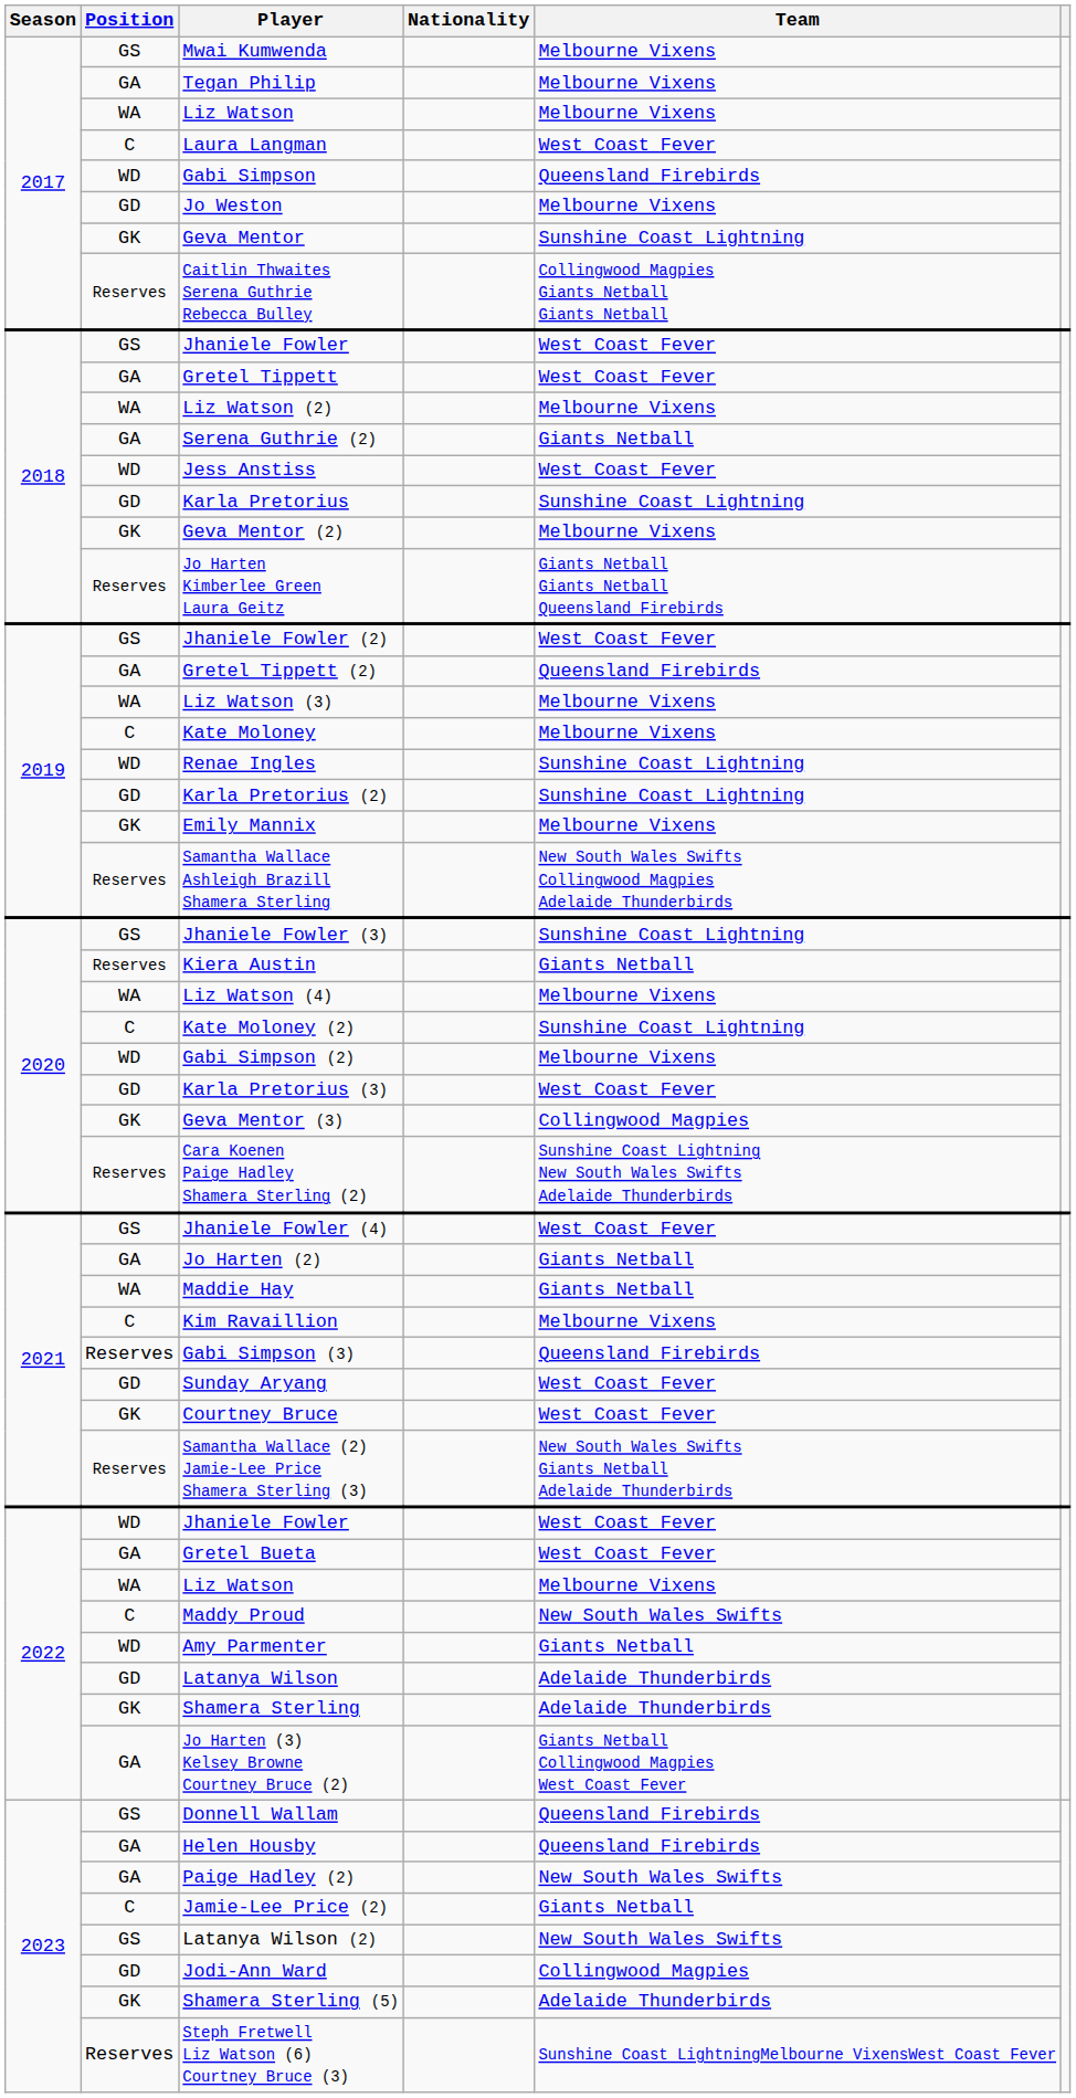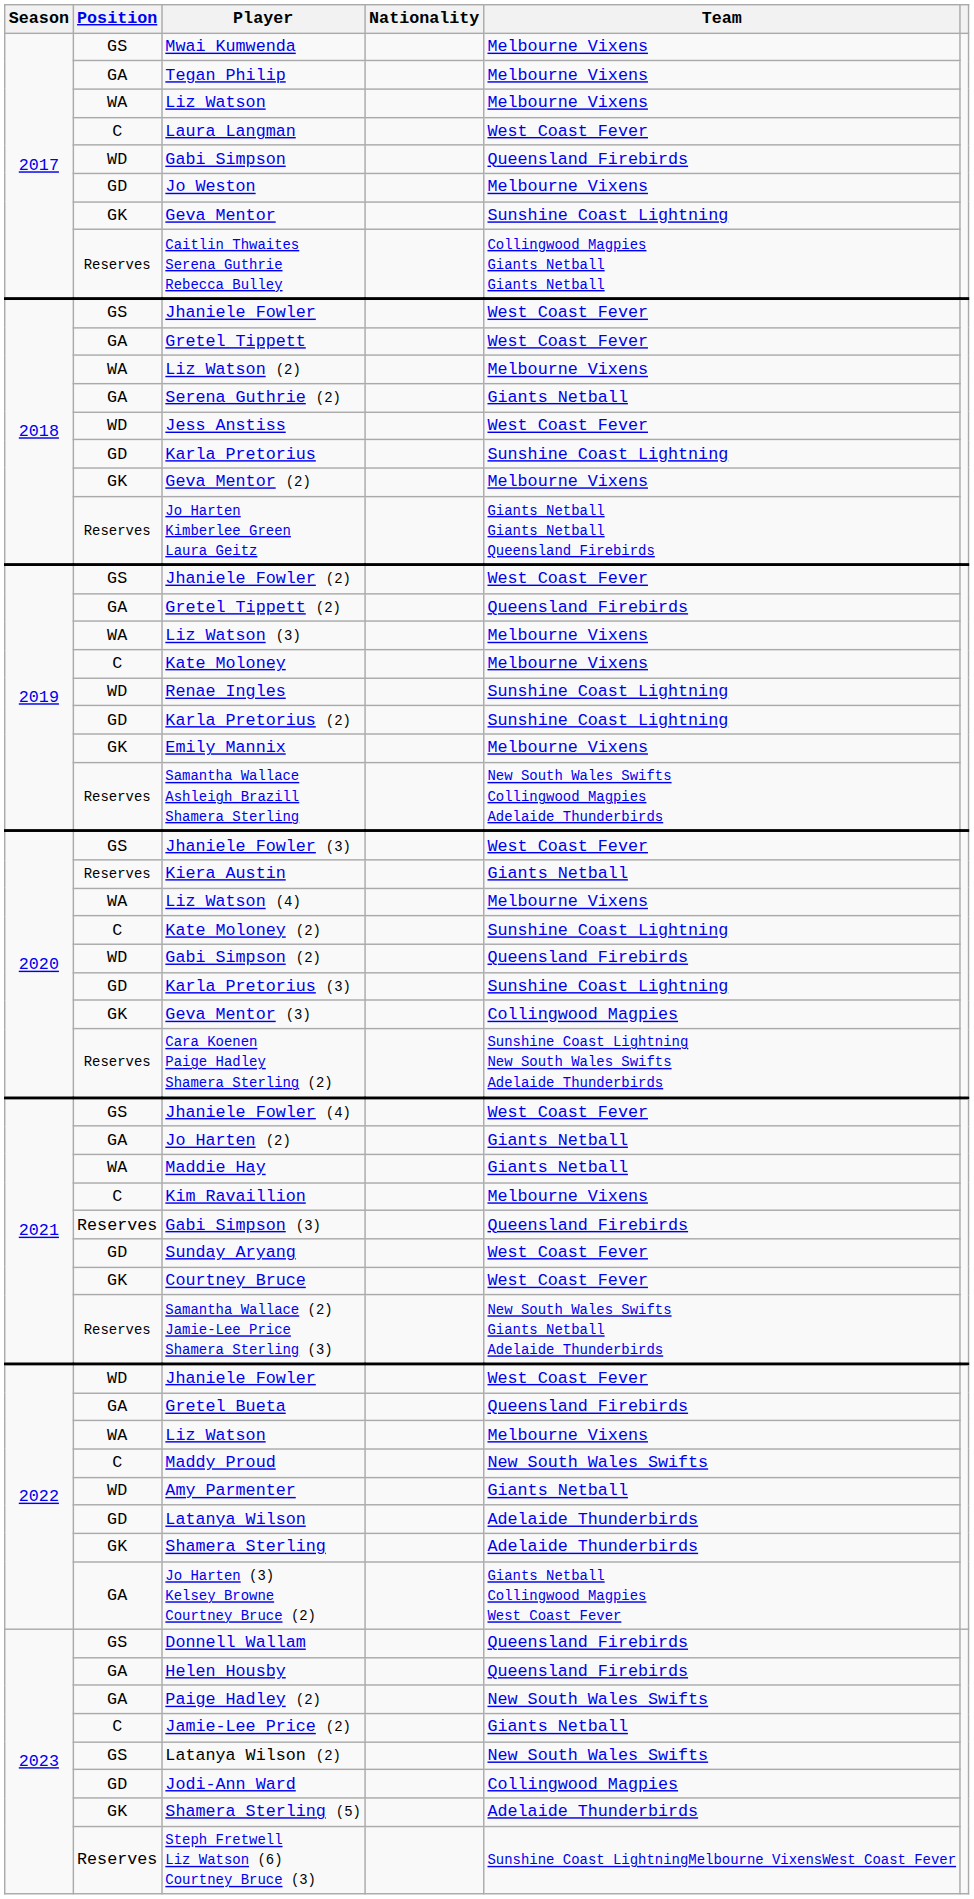 <table class="wikitable sortable mw-collapsible" style="font-size:90%">
 <tr>
 <th>Season</th>
 <th><a href='#'>Position</a></th>
 <th>Player</th>
 <th>Nationality</th>
 <th>Team</th>
 <th></th>
 </tr>
 <tr>
 <td rowspan=8 scope="row" style="text-align: center"><a href='#'>2017</a></td>
 <td style="text-align: center">GS</td>
 <td><a href='#'>Mwai Kumwenda</a></td>
 <td></td>
 <td><a href='#'>Melbourne Vixens</a></td>
 <td rowspan=8 scope="row" style="text-align: center"></td>
 </tr>
 <tr>
 <td style="text-align: center">GA</td>
 <td><a href='#'>Tegan Philip</a></td>
 <td></td>
 <td><a href='#'>Melbourne Vixens</a></td>
 </tr>
 <tr>
 <td style="text-align: center">WA</td>
 <td><a href='#'>Liz Watson</a></td>
 <td></td>
 <td><a href='#'>Melbourne Vixens</a></td>
 </tr>
 <tr>
 <td style="text-align: center">C</td>
 <td><a href='#'>Laura Langman</a></td>
 <td></td>
 <td><a href='#'>West Coast Fever</a></td>
 </tr>
 <tr>
 <td style="text-align: center">WD</td>
 <td><a href='#'>Gabi Simpson</a></td>
 <td></td>
 <td><a href='#'>Queensland Firebirds</a></td>
 </tr>
 <tr>
 <td style="text-align: center">GD</td>
 <td><a href='#'>Jo Weston</a></td>
 <td></td>
 <td><a href='#'>Melbourne Vixens</a></td>
 </tr>
 <tr>
 <td style="text-align: center">GK</td>
 <td><a href='#'>Geva Mentor</a></td>
 <td></td>
 <td><a href='#'>Sunshine Coast Lightning</a></td>
 </tr>
 <tr>
 <td style="text-align: center"><small>Reserves</small></td>
 <td><small><a href='#'>Caitlin Thwaites</a><br><a href='#'>Serena Guthrie</a><br><a href='#'>Rebecca Bulley</a></small></td>
 <td><small><br><br></small></td>
 <td><small><a href='#'>Collingwood Magpies</a><br><a href='#'>Giants Netball</a><br><a href='#'>Giants Netball</a></small></td>
 </tr>
 <tr style="border-top:2px solid black">
 <td rowspan=8 scope="row" style="text-align: center"><a href='#'>2018</a></td>
 <td style="text-align: center">GS</td>
 <td><a href='#'>Jhaniele Fowler</a></td>
 <td></td>
 <td><a href='#'>West Coast Fever</a></td>
 <td rowspan=8 scope="row" style="text-align: center"></td>
 </tr>
 <tr>
 <td style="text-align: center">GA</td>
 <td><a href='#'>Gretel Tippett</a></td>
 <td></td>
 <td><a href='#'>West Coast Fever</a></td>
 </tr>
 <tr>
 <td style="text-align: center">WA</td>
 <td><a href='#'>Liz Watson</a> <small>(2)</small></td>
 <td></td>
 <td><a href='#'>Melbourne Vixens</a></td>
 </tr>
 <tr>
 <td style="text-align: center">GA</td>
 <td><a href='#'>Serena Guthrie</a> <small>(2)</small></td>
 <td></td>
 <td><a href='#'>Giants Netball</a></td>
 </tr>
 <tr>
 <td style="text-align: center">WD</td>
 <td><a href='#'>Jess Anstiss</a></td>
 <td></td>
 <td><a href='#'>West Coast Fever</a></td>
 </tr>
 <tr>
 <td style="text-align: center">GD</td>
 <td><a href='#'>Karla Pretorius</a></td>
 <td></td>
 <td><a href='#'>Sunshine Coast Lightning</a></td>
 </tr>
 <tr>
 <td style="text-align: center">GK</td>
 <td><a href='#'>Geva Mentor</a> <small>(2)</small></td>
 <td></td>
 <td><a href='#'>Melbourne Vixens</a></td>
 </tr>
 <tr>
 <td style="text-align: center"><small>Reserves</small></td>
 <td><small><a href='#'>Jo Harten</a><br><a href='#'>Kimberlee Green</a><br><a href='#'>Laura Geitz</a></small></td>
 <td><small><br><br></small></td>
 <td><small><a href='#'>Giants Netball</a><br><a href='#'>Giants Netball</a><br><a href='#'>Queensland Firebirds</a></small></td>
 </tr>
 <tr style="border-top:2px solid black">
 <td rowspan=8 scope="row" style="text-align: center"><a href='#'>2019</a></td>
 <td style="text-align: center">GS</td>
 <td><a href='#'>Jhaniele Fowler</a> <small>(2)</small></td>
 <td></td>
 <td><a href='#'>West Coast Fever</a></td>
 <td rowspan=8 scope="row" style="text-align: center"></td>
 </tr>
 <tr>
 <td style="text-align: center">GA</td>
 <td><a href='#'>Gretel Tippett</a> <small>(2)</small></td>
 <td></td>
 <td><a href='#'>Queensland Firebirds</a></td>
 </tr>
 <tr>
 <td style="text-align: center">WA</td>
 <td><a href='#'>Liz Watson</a> <small>(3)</small></td>
 <td></td>
 <td><a href='#'>Melbourne Vixens</a></td>
 </tr>
 <tr>
 <td style="text-align: center">C</td>
 <td><a href='#'>Kate Moloney</a></td>
 <td></td>
 <td><a href='#'>Melbourne Vixens</a></td>
 </tr>
 <tr>
 <td style="text-align: center">WD</td>
 <td><a href='#'>Renae Ingles</a></td>
 <td></td>
 <td><a href='#'>Sunshine Coast Lightning</a></td>
 </tr>
 <tr>
 <td style="text-align: center">GD</td>
 <td><a href='#'>Karla Pretorius</a> <small>(2)</small></td>
 <td></td>
 <td><a href='#'>Sunshine Coast Lightning</a></td>
 </tr>
 <tr>
 <td style="text-align: center">GK</td>
 <td><a href='#'>Emily Mannix</a></td>
 <td></td>
 <td><a href='#'>Melbourne Vixens</a></td>
 </tr>
 <tr>
 <td style="text-align: center"><small>Reserves</small></td>
 <td><small><a href='#'>Samantha Wallace</a><br><a href='#'>Ashleigh Brazill</a><br><a href='#'>Shamera Sterling</a></small></td>
 <td><small><br><br></small></td>
 <td><small><a href='#'>New South Wales Swifts</a><br><a href='#'>Collingwood Magpies</a><br><a href='#'>Adelaide Thunderbirds</a></small></td>
 </tr>
 <tr style="border-top:2px solid black">
 <td rowspan=8 scope="row" style="text-align: center"><a href='#'>2020</a></td>
 <td style="text-align: center">GS</td>
 <td><a href='#'>Jhaniele Fowler</a> <small>(3)</small></td>
 <td></td>
-<td><a href='#'>Sunshine Coast Lightning</a></td>
+<td><a href='#'>West Coast Fever</a></td>
 <td rowspan=8 scope="row" style="text-align: center"></td>
 </tr>
 <tr>
 <td style="text-align: center"><small>Reserves</small></td>
 <td><a href='#'>Kiera Austin</a></td>
 <td></td>
 <td><a href='#'>Giants Netball</a></td>
 </tr>
 <tr>
 <td style="text-align: center">WA</td>
 <td><a href='#'>Liz Watson</a> <small>(4)</small></td>
 <td></td>
 <td><a href='#'>Melbourne Vixens</a></td>
 </tr>
 <tr>
 <td style="text-align: center">C</td>
 <td><a href='#'>Kate Moloney</a> <small>(2)</small></td>
 <td></td>
 <td><a href='#'>Sunshine Coast Lightning</a></td>
 </tr>
 <tr>
 <td style="text-align: center">WD</td>
 <td><a href='#'>Gabi Simpson</a> <small>(2)</small></td>
 <td></td>
-<td><a href='#'>Melbourne Vixens</a></td>
+<td><a href='#'>Queensland Firebirds</a></td>
 </tr>
 <tr>
 <td style="text-align: center">GD</td>
 <td><a href='#'>Karla Pretorius</a> <small>(3)</small></td>
 <td></td>
-<td><a href='#'>West Coast Fever</a></td>
+<td><a href='#'>Sunshine Coast Lightning</a></td>
 </tr>
 <tr>
 <td style="text-align: center">GK</td>
 <td><a href='#'>Geva Mentor</a> <small>(3)</small></td>
 <td></td>
 <td><a href='#'>Collingwood Magpies</a></td>
 </tr>
 <tr>
 <td style="text-align: center"><small>Reserves</small></td>
 <td><small><a href='#'>Cara Koenen</a><br><a href='#'>Paige Hadley</a><br><a href='#'>Shamera Sterling</a> (2)</small></td>
 <td><small><br><br></small></td>
 <td><small><a href='#'>Sunshine Coast Lightning</a><br><a href='#'>New South Wales Swifts</a><br><a href='#'>Adelaide Thunderbirds</a></small></td>
 </tr>
 <tr style="border-top:2px solid black">
 <td rowspan=8 scope="row" style="text-align: center"><a href='#'>2021</a></td>
 <td style="text-align: center">GS</td>
 <td><a href='#'>Jhaniele Fowler</a> <small>(4)</small></td>
 <td></td>
 <td><a href='#'>West Coast Fever</a></td>
 <td rowspan=8 scope="row" style="text-align: center"></td>
 </tr>
 <tr>
 <td style="text-align: center">GA</td>
 <td><a href='#'>Jo Harten</a> <small>(2)</small></td>
 <td></td>
 <td><a href='#'>Giants Netball</a></td>
 </tr>
 <tr>
 <td style="text-align: center">WA</td>
 <td><a href='#'>Maddie Hay</a></td>
 <td></td>
 <td><a href='#'>Giants Netball</a></td>
 </tr>
 <tr>
 <td style="text-align: center">C</td>
 <td><a href='#'>Kim Ravaillion</a></td>
 <td></td>
 <td><a href='#'>Melbourne Vixens</a></td>
 </tr>
 <tr>
 <td style="text-align: center;">Reserves</td>
 <td><a href='#'>Gabi Simpson</a> <small>(3)</small></td>
 <td></td>
 <td><a href='#'>Queensland Firebirds</a></td>
 </tr>
 <tr>
 <td style="text-align: center">GD</td>
 <td><a href='#'>Sunday Aryang</a></td>
 <td></td>
 <td><a href='#'>West Coast Fever</a></td>
 </tr>
 <tr>
 <td style="text-align: center">GK</td>
 <td><a href='#'>Courtney Bruce</a></td>
 <td></td>
 <td><a href='#'>West Coast Fever</a></td>
 </tr>
 <tr>
 <td style="text-align: center"><small>Reserves</small></td>
 <td><small><a href='#'>Samantha Wallace</a> (2)<br><a href='#'>Jamie-Lee Price</a><br><a href='#'>Shamera Sterling</a> (3)</small></td>
 <td><small><br><br></small></td>
 <td><small><a href='#'>New South Wales Swifts</a><br><a href='#'>Giants Netball</a><br><a href='#'>Adelaide Thunderbirds</a></small></td>
 </tr>
 <tr style="border-top:2px solid black">
 <td rowspan=8 scope="row" style="text-align: center"><a href='#'>2022</a></td>
 <td style="text-align: center;">WD</td>
 <td><a href='#'>Jhaniele Fowler</a> </td>
 <td></td>
 <td><a href='#'>West Coast Fever</a></td>
 <td rowspan=8 scope="row" style="text-align: center"></td>
 </tr>
 <tr>
 <td style="text-align: center">GA</td>
 <td><a href='#'>Gretel Bueta</a> </td>
 <td></td>
-<td><a href='#'>West Coast Fever</a></td>
+<td><a href='#'>Queensland Firebirds</a></td>
 </tr>
 <tr>
 <td style="text-align: center">WA</td>
 <td><a href='#'>Liz Watson</a> </td>
 <td></td>
 <td><a href='#'>Melbourne Vixens</a></td>
 </tr>
 <tr>
 <td style="text-align: center">C</td>
 <td><a href='#'>Maddy Proud</a></td>
 <td></td>
 <td><a href='#'>New South Wales Swifts</a></td>
 </tr>
 <tr>
 <td style="text-align: center">WD</td>
 <td><a href='#'>Amy Parmenter</a></td>
 <td></td>
 <td><a href='#'>Giants Netball</a></td>
 </tr>
 <tr>
 <td style="text-align: center">GD</td>
 <td><a href='#'>Latanya Wilson</a></td>
 <td></td>
 <td><a href='#'>Adelaide Thunderbirds</a></td>
 </tr>
 <tr>
 <td style="text-align: center">GK</td>
 <td><a href='#'>Shamera Sterling</a> </td>
 <td></td>
 <td><a href='#'>Adelaide Thunderbirds</a></td>
 </tr>
 <tr>
 <td style="text-align: center">GA</td>
 <td><small><a href='#'>Jo Harten</a> (3)<br><a href='#'>Kelsey Browne</a><br><a href='#'>Courtney Bruce</a> (2)</small></td>
 <td><small><br><br></small></td>
 <td><small><a href='#'>Giants Netball</a><br><a href='#'>Collingwood Magpies</a><br><a href='#'>West Coast Fever</a></small></td>
 </tr>
 <tr>
 <td rowspan="8" style="text-align: center;"><a href='#'>2023</a></td>
 <td style="text-align: center;">GS</td>
 <td><a href='#'>Donnell Wallam</a></td>
 <td></td>
 <td><a href='#'>Queensland Firebirds</a></td>
 <td rowspan="8" style="text-align: center;"></td>
 </tr>
 <tr>
 <td style="text-align: center;">GA</td>
 <td><a href='#'>Helen Housby</a></td>
 <td></td>
 <td><a href='#'>Queensland Firebirds</a></td>
 </tr>
 <tr>
 <td style="text-align: center">GA</td>
 <td><a href='#'>Paige Hadley</a> <small>(2)</small></td>
 <td></td>
 <td><a href='#'>New South Wales Swifts</a></td>
 </tr>
 <tr>
 <td style="text-align: center;">C</td>
 <td><a href='#'>Jamie-Lee Price</a> <small>(2)</small></td>
 <td></td>
 <td><a href='#'>Giants Netball</a></td>
 </tr>
 <tr>
 <td style="text-align: center">GS</td>
 <td>Latanya Wilson <small>(2)</small></td>
 <td></td>
 <td><a href='#'>New South Wales Swifts</a></td>
 </tr>
 <tr>
 <td style="text-align: center;">GD</td>
 <td><a href='#'>Jodi-Ann Ward</a></td>
 <td></td>
 <td><a href='#'>Collingwood Magpies</a></td>
 </tr>
 <tr>
 <td style="text-align: center;">GK</td>
 <td><a href='#'>Shamera Sterling</a> <small>(5)</small></td>
 <td></td>
 <td><a href='#'>Adelaide Thunderbirds</a></td>
 </tr>
 <tr>
 <td style="text-align: center;">Reserves</td>
 <td><a href='#'><small>Steph Fretwell</small></a><br><small><a href='#'>Liz Watson</a> (6)</small><br><small><a href='#'>Courtney Bruce</a> (3)</small></td>
 <td><small></small><br><small></small><br><small></small></td>
 <td><small><a href='#'>Sunshine Coast Lightning</a></small><small><a href='#'>Melbourne Vixens</a></small><a href='#'><small>West Coast Fever</small></a></td>
 </tr>
 </table>
